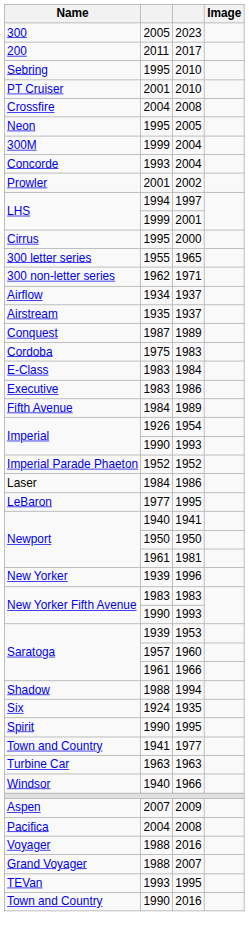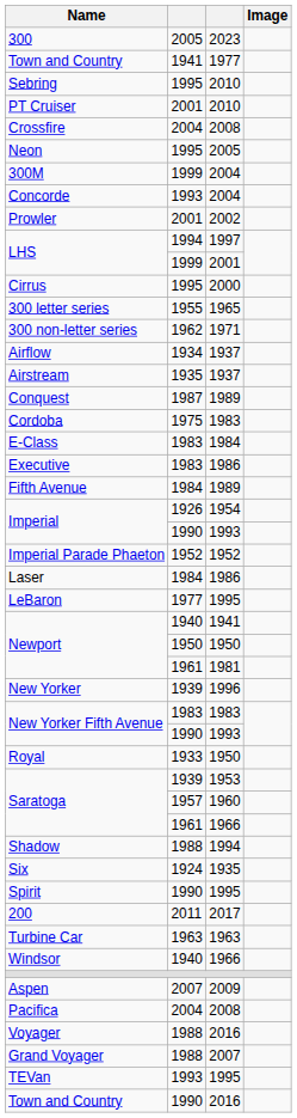 <table class="wikitable sortable">
 <tr>
 <th width=px>Name</th>
 <th width=px></th>
 <th width=px></th>
 <th width=px>Image</th>
 </tr>
 <tr>
 <td><a href='#'>300</a></td>
 <td>2005</td>
 <td>2023</td>
 <td></td>
 </tr>
 <tr>
-<td><a href='#'>200</a></td>
-<td>2011</td>
-<td>2017</td>
+<td><a href='#'>Town and Country</a></td>
+<td>1941</td>
+<td>1977</td>
 <td></td>
 </tr>
 <tr>
 <td><a href='#'>Sebring</a></td>
 <td>1995</td>
 <td>2010</td>
 <td></td>
 </tr>
 <tr>
 <td><a href='#'>PT Cruiser</a></td>
 <td>2001</td>
 <td>2010</td>
 <td></td>
 </tr>
 <tr>
 <td><a href='#'>Crossfire</a></td>
 <td>2004</td>
 <td>2008</td>
 <td></td>
 </tr>
 <tr>
 <td><a href='#'>Neon</a> </td>
 <td>1995</td>
 <td>2005</td>
 <td></td>
 </tr>
 <tr>
 <td><a href='#'>300M</a></td>
 <td>1999</td>
 <td>2004</td>
 <td></td>
 </tr>
 <tr>
 <td><a href='#'>Concorde</a></td>
 <td>1993</td>
 <td>2004</td>
 <td></td>
 </tr>
 <tr>
 <td><a href='#'>Prowler</a></td>
 <td>2001</td>
 <td>2002</td>
 <td></td>
 </tr>
 <tr>
 <td rowspan=2><a href='#'>LHS</a></td>
 <td>1994</td>
 <td>1997</td>
 <td rowspan=2></td>
 </tr>
 <tr>
 <td>1999</td>
 <td>2001</td>
 </tr>
 <tr>
 <td><a href='#'>Cirrus</a></td>
 <td>1995</td>
 <td>2000</td>
 <td></td>
 </tr>
 <tr>
 <td><a href='#'>300 letter series</a></td>
 <td>1955</td>
 <td>1965</td>
 <td></td>
 </tr>
 <tr>
 <td><a href='#'>300 non-letter series</a></td>
 <td>1962</td>
 <td>1971 </td>
 <td></td>
 </tr>
 <tr>
 <td><a href='#'>Airflow</a></td>
 <td>1934</td>
 <td>1937</td>
 <td></td>
 </tr>
 <tr>
 <td><a href='#'>Airstream</a></td>
 <td>1935</td>
 <td>1937</td>
 <td></td>
 </tr>
 <tr>
 <td><a href='#'>Conquest</a></td>
 <td>1987</td>
 <td>1989</td>
 <td></td>
 </tr>
 <tr>
 <td><a href='#'>Cordoba</a></td>
 <td>1975</td>
 <td>1983</td>
 <td></td>
 </tr>
 <tr>
 <td><a href='#'>E-Class</a></td>
 <td>1983</td>
 <td>1984</td>
 <td></td>
 </tr>
 <tr>
 <td><a href='#'>Executive</a></td>
 <td>1983</td>
 <td>1986</td>
 <td></td>
 </tr>
 <tr>
 <td><a href='#'>Fifth Avenue</a></td>
 <td>1984</td>
 <td>1989</td>
 <td></td>
 </tr>
 <tr>
 <td rowspan="2"><a href='#'>Imperial</a></td>
 <td>1926</td>
 <td>1954</td>
 <td></td>
 </tr>
 <tr>
 <td>1990</td>
 <td>1993</td>
 <td></td>
 </tr>
 <tr>
 <td><a href='#'>Imperial Parade Phaeton</a></td>
 <td>1952</td>
 <td>1952</td>
 <td></td>
 </tr>
 <tr>
 <td>Laser </td>
 <td>1984</td>
 <td>1986</td>
 <td></td>
 </tr>
 <tr>
 <td><a href='#'>LeBaron</a></td>
 <td>1977</td>
 <td>1995</td>
 <td></td>
 </tr>
 <tr>
 <td rowspan=3><a href='#'>Newport</a></td>
 <td>1940</td>
 <td>1941</td>
 <td></td>
 </tr>
 <tr>
 <td>1950</td>
 <td>1950</td>
 <td></td>
 </tr>
 <tr>
 <td>1961</td>
 <td>1981</td>
 <td></td>
 </tr>
 <tr>
 <td><a href='#'>New Yorker</a></td>
 <td>1939</td>
 <td>1996</td>
 <td></td>
 </tr>
 <tr>
 <td rowspan=2><a href='#'>New Yorker Fifth Avenue</a></td>
 <td>1983</td>
 <td>1983</td>
 <td rowspan=2></td>
 </tr>
 <tr>
 <td>1990</td>
 <td>1993</td>
 </tr>
 <tr>
+<td><a href='#'>Royal</a></td>
+<td>1933</td>
+<td>1950</td>
+<td></td>
+</tr>
+<tr>
 <td rowspan=3><a href='#'>Saratoga</a></td>
 <td>1939</td>
 <td>1953</td>
 <td></td>
 </tr>
 <tr>
 <td>1957</td>
 <td>1960</td>
 <td></td>
 </tr>
 <tr>
 <td>1961</td>
 <td>1966</td>
 <td></td>
 </tr>
 <tr>
 <td><a href='#'>Shadow</a> </td>
 <td>1988</td>
 <td>1994</td>
 <td></td>
 </tr>
 <tr>
 <td><a href='#'>Six</a></td>
 <td>1924</td>
 <td>1935</td>
 <td></td>
 </tr>
 <tr>
 <td><a href='#'>Spirit</a>  </td>
 <td>1990</td>
 <td>1995</td>
 <td></td>
 </tr>
 <tr>
-<td><a href='#'>Town and Country</a></td>
-<td>1941</td>
-<td>1977</td>
+<td><a href='#'>200</a></td>
+<td>2011</td>
+<td>2017</td>
 <td></td>
 </tr>
 <tr>
 <td><a href='#'>Turbine Car</a> </td>
 <td>1963</td>
 <td>1963</td>
 <td></td>
 </tr>
 <tr>
 <td><a href='#'>Windsor</a></td>
 <td>1940</td>
 <td>1966</td>
 <td></td>
 </tr>
 <tr bgcolor="#E0E0E0">
 <td colspan=4></td>
 </tr>
 <tr>
 <td><a href='#'>Aspen</a> </td>
 <td>2007</td>
 <td>2009</td>
 <td></td>
 </tr>
 <tr>
 <td><a href='#'>Pacifica</a></td>
 <td>2004</td>
 <td>2008</td>
 <td></td>
 </tr>
 <tr>
 <td><a href='#'>Voyager</a></td>
 <td>1988</td>
 <td>2016</td>
 <td></td>
 </tr>
 <tr>
 <td><a href='#'>Grand Voyager</a></td>
 <td>1988</td>
 <td>2007</td>
 <td></td>
 </tr>
 <tr>
 <td><a href='#'>TEVan</a></td>
 <td>1993</td>
 <td>1995</td>
 <td></td>
 </tr>
 <tr>
 <td><a href='#'>Town and Country</a></td>
 <td>1990</td>
 <td>2016</td>
 <td></td>
 </tr>
 </table>
